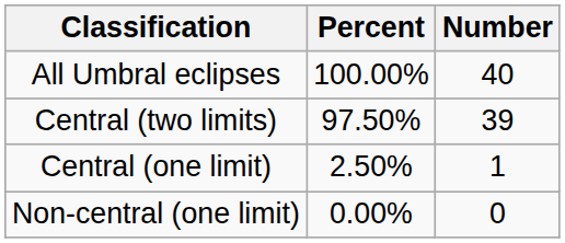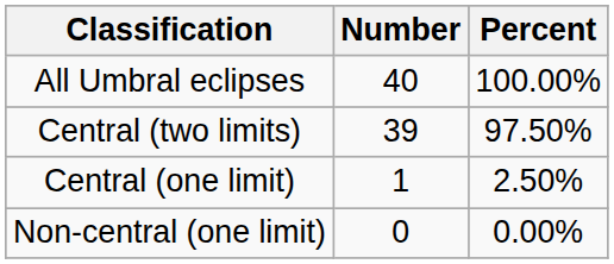 <table class="wikitable sortable">
 <tr align=center>
 <th>Classification</th>
+<th>Number</th>
 <th>Percent</th>
-<th>Number</th>
 </tr>
 <tr align=center>
 <td>All Umbral eclipses</td>
+<td>40</td>
 <td>100.00%</td>
-<td>40</td>
 </tr>
 <tr align=center>
 <td>Central (two limits)</td>
+<td>39</td>
 <td>97.50%</td>
-<td>39</td>
 </tr>
 <tr align=center>
 <td>Central (one limit)</td>
+<td>1</td>
 <td>2.50%</td>
-<td>1</td>
 </tr>
 <tr align=center>
 <td>Non-central (one limit)</td>
+<td>0</td>
 <td>0.00%</td>
-<td>0</td>
 </tr>
 </table>
